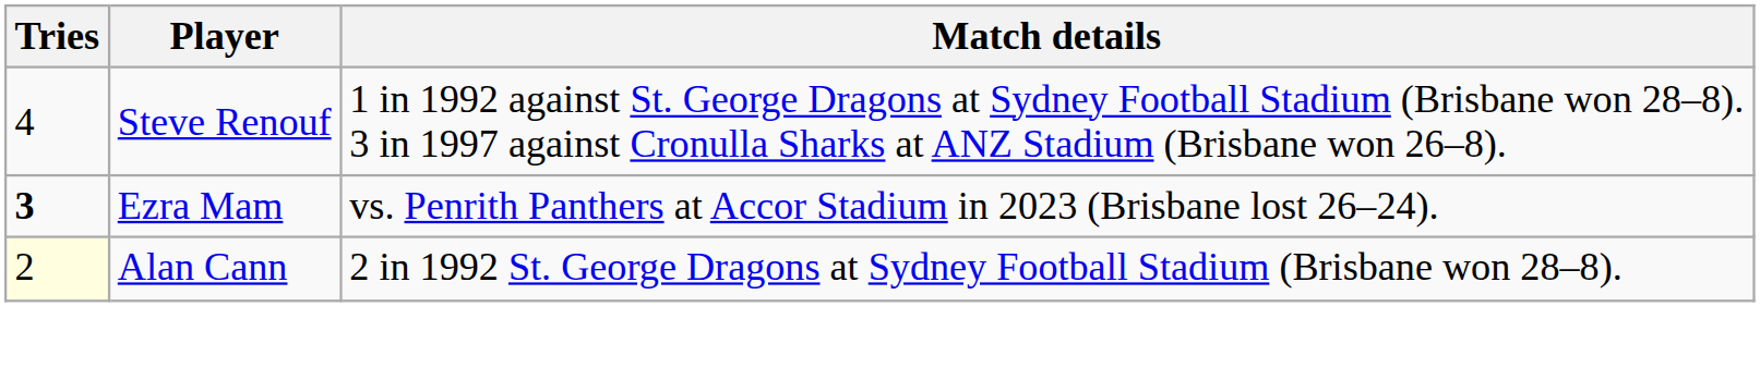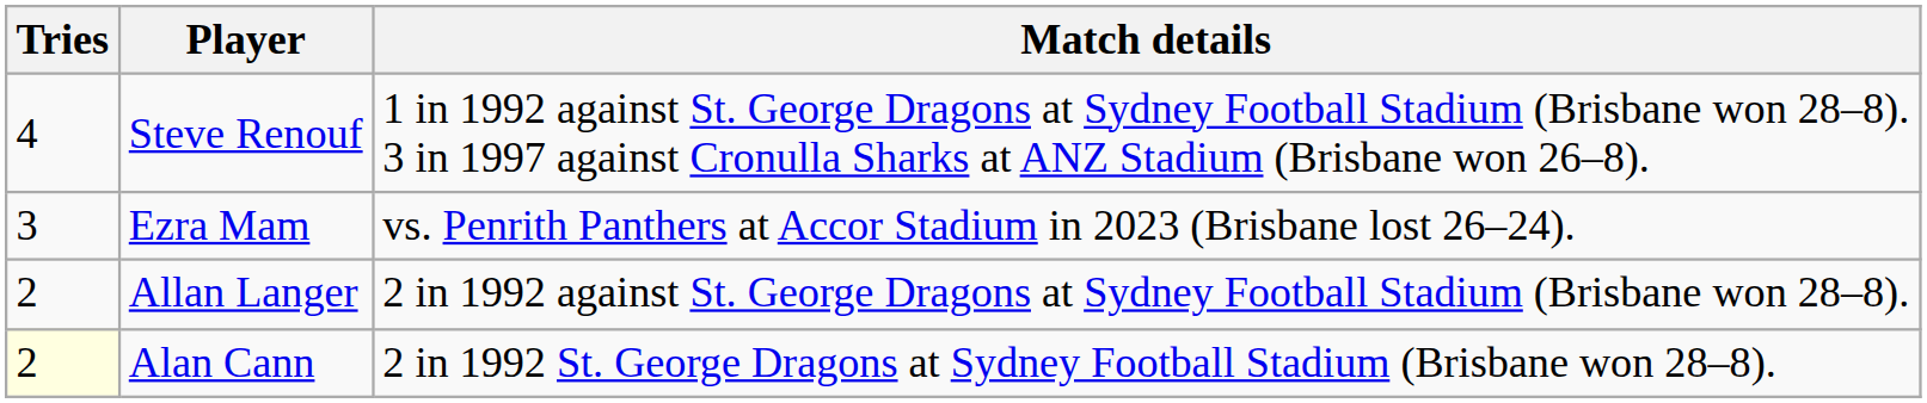 <table class="wikitable">
 <tr>
 <th>Tries</th>
 <th>Player</th>
 <th>Match details</th>
 </tr>
 <tr>
 <td>4</td>
 <td><a href='#'>Steve Renouf</a></td>
 <td>1 in 1992 against <a href='#'>St. George Dragons</a> at <a href='#'>Sydney Football Stadium</a> (Brisbane won 28–8).<br> 3 in 1997 against <a href='#'>Cronulla Sharks</a> at <a href='#'>ANZ Stadium</a> (Brisbane won 26–8).</td>
 </tr>
 <tr>
-<td><strong>3</strong></td>
+<td>3</td>
 <td><a href='#'>Ezra Mam</a></td>
 <td>vs. <a href='#'>Penrith Panthers</a> at <a href='#'>Accor Stadium</a> in 2023 (Brisbane lost 26–24).</td>
+</tr>
+<tr>
+<td>2</td>
+<td><a href='#'>Allan Langer</a></td>
+<td>2 in 1992 against <a href='#'>St. George Dragons</a> at <a href='#'>Sydney Football Stadium</a> (Brisbane won 28–8).</td>
 </tr>
 <tr>
 <td style="background: lightyellow;">2</td>
 <td><a href='#'>Alan Cann</a></td>
 <td>2 in 1992 <a href='#'>St. George Dragons</a> at <a href='#'>Sydney Football Stadium</a> (Brisbane won 28–8).</td>
 </tr>
 </table>
